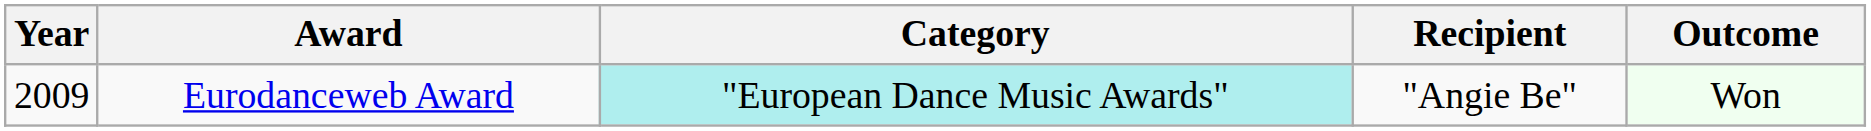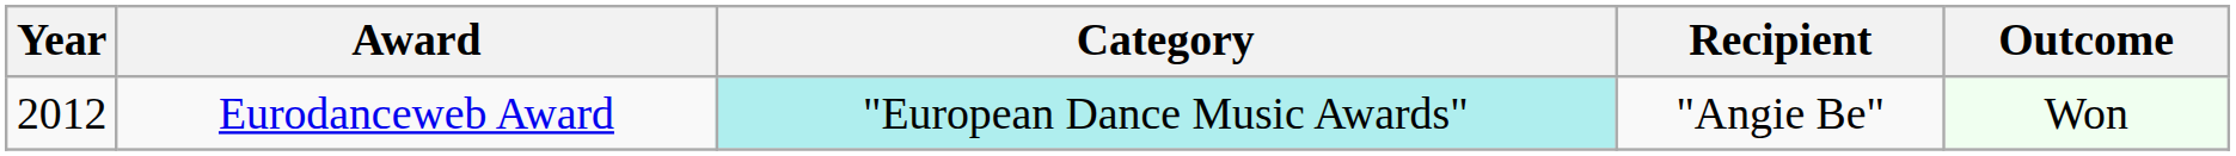 <table class="wikitable" style="text-align:center">
 <tr>
 <th width="5%">Year</th>
 <th>Award</th>
 <th>Category</th>
 <th>Recipient</th>
 <th>Outcome</th>
 </tr>
 <tr>
-<td rowspan="1">2009</td>
+<td rowspan="1">2012</td>
 <td rowspan="1"><a href='#'>Eurodanceweb Award</a></td>
 <td rowspan="1" style="background: paleturquoise;">"European Dance Music Awards"</td>
 <td rowspan="1">"Angie Be"</td>
 <td style="background: #F0FFF0">Won</td>
 </tr>
 </table>
